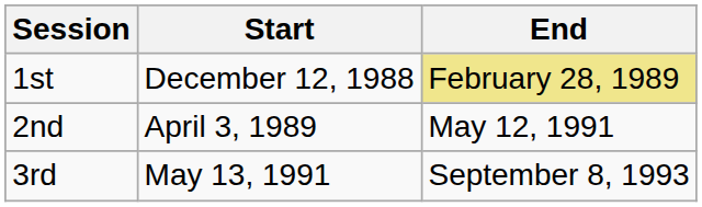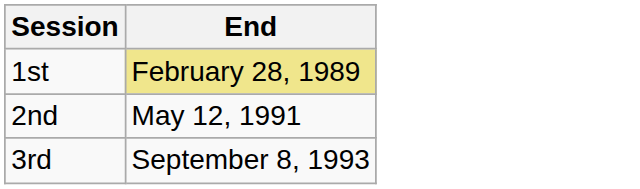 <table class="wikitable">
 <tr>
 <th>Session</th>
-<th>Start</th>
 <th>End</th>
 </tr>
 <tr>
 <td>1st</td>
-<td>December 12, 1988</td>
 <td style="background: khaki;">February 28, 1989</td>
 </tr>
 <tr>
 <td>2nd</td>
-<td>April 3, 1989</td>
 <td>May 12, 1991</td>
 </tr>
 <tr>
 <td>3rd</td>
-<td>May 13, 1991</td>
 <td>September 8, 1993</td>
 </tr>
 </table>
